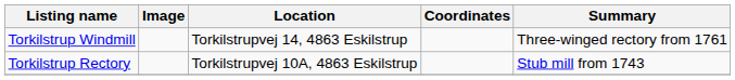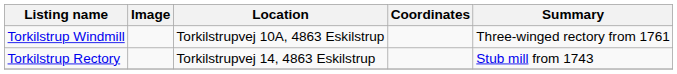 <table class="wikitable sortable">
 <tr>
 <th>Listing name</th>
 <th>Image</th>
 <th>Location</th>
 <th>Coordinates</th>
 <th>Summary</th>
 </tr>
 <tr>
 <td><a href='#'>Torkilstrup Windmill</a></td>
 <td></td>
-<td>Torkilstrupvej 14, 4863 Eskilstrup</td>
+<td>Torkilstrupvej 10A, 4863 Eskilstrup</td>
 <td></td>
 <td>Three-winged rectory from 1761</td>
 </tr>
 <tr>
 <td><a href='#'>Torkilstrup Rectory</a></td>
 <td></td>
-<td>Torkilstrupvej 10A, 4863 Eskilstrup</td>
+<td>Torkilstrupvej 14, 4863 Eskilstrup</td>
 <td></td>
 <td><a href='#'>Stub mill</a> from 1743</td>
 </tr>
 <tr>
 </tr>
 </table>
